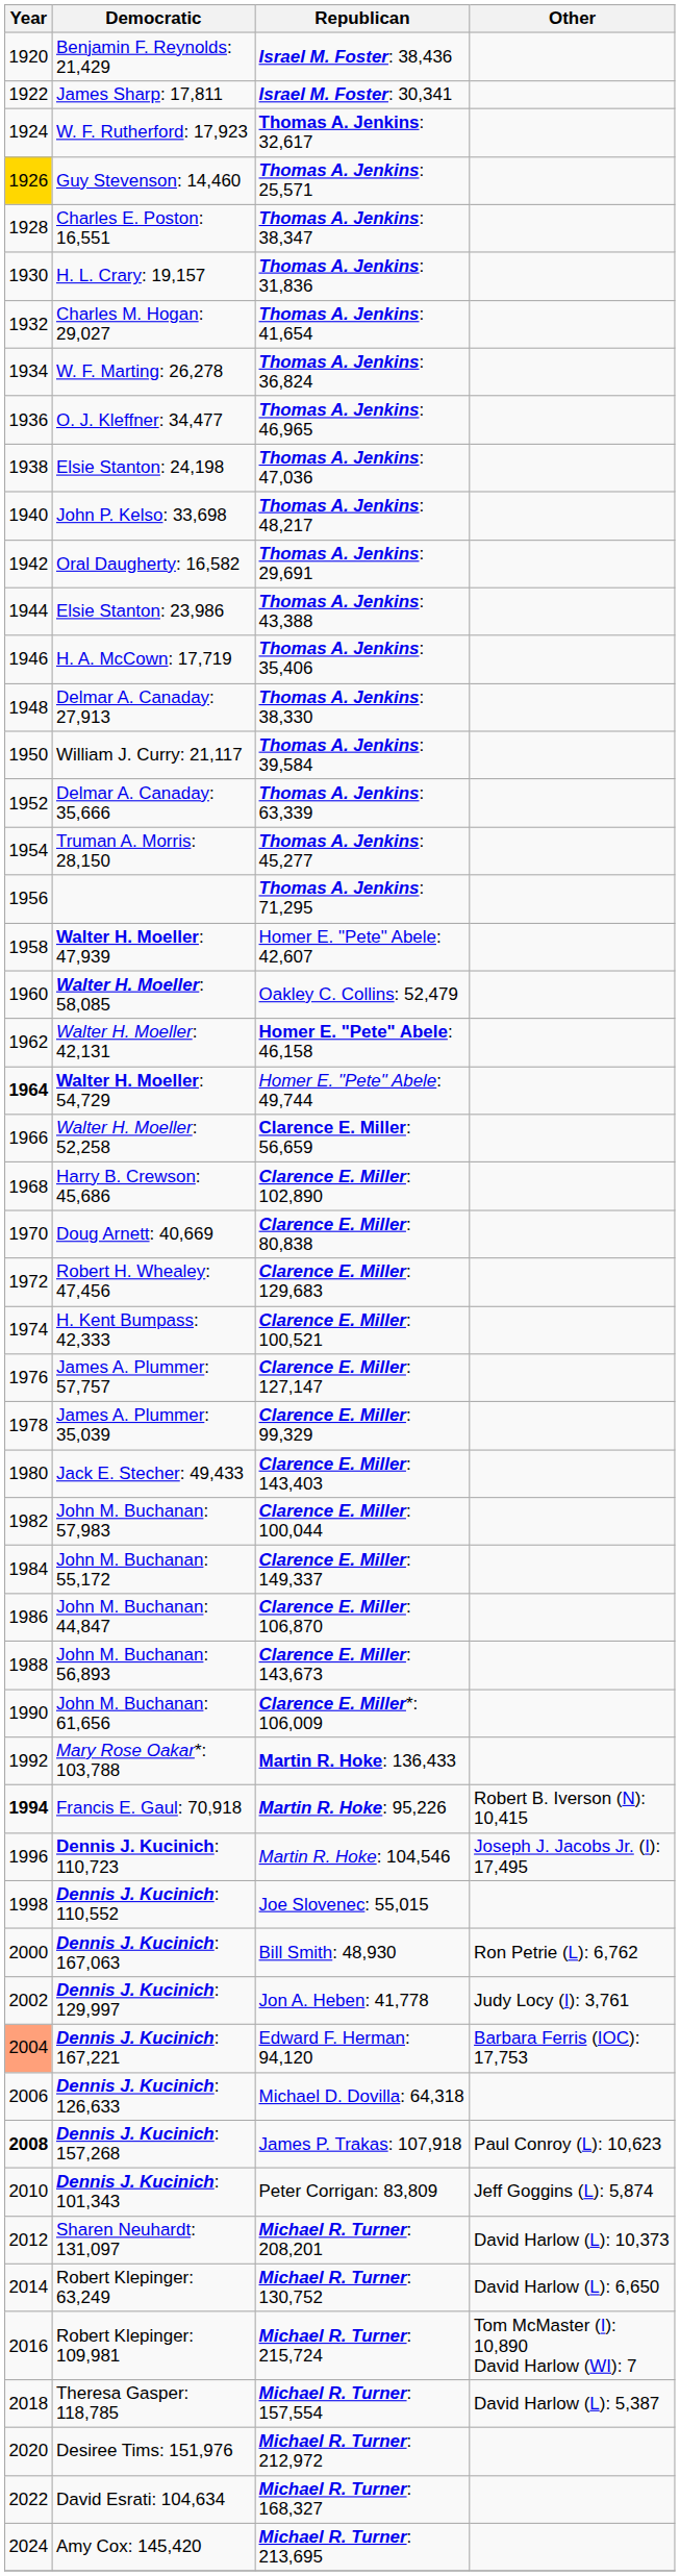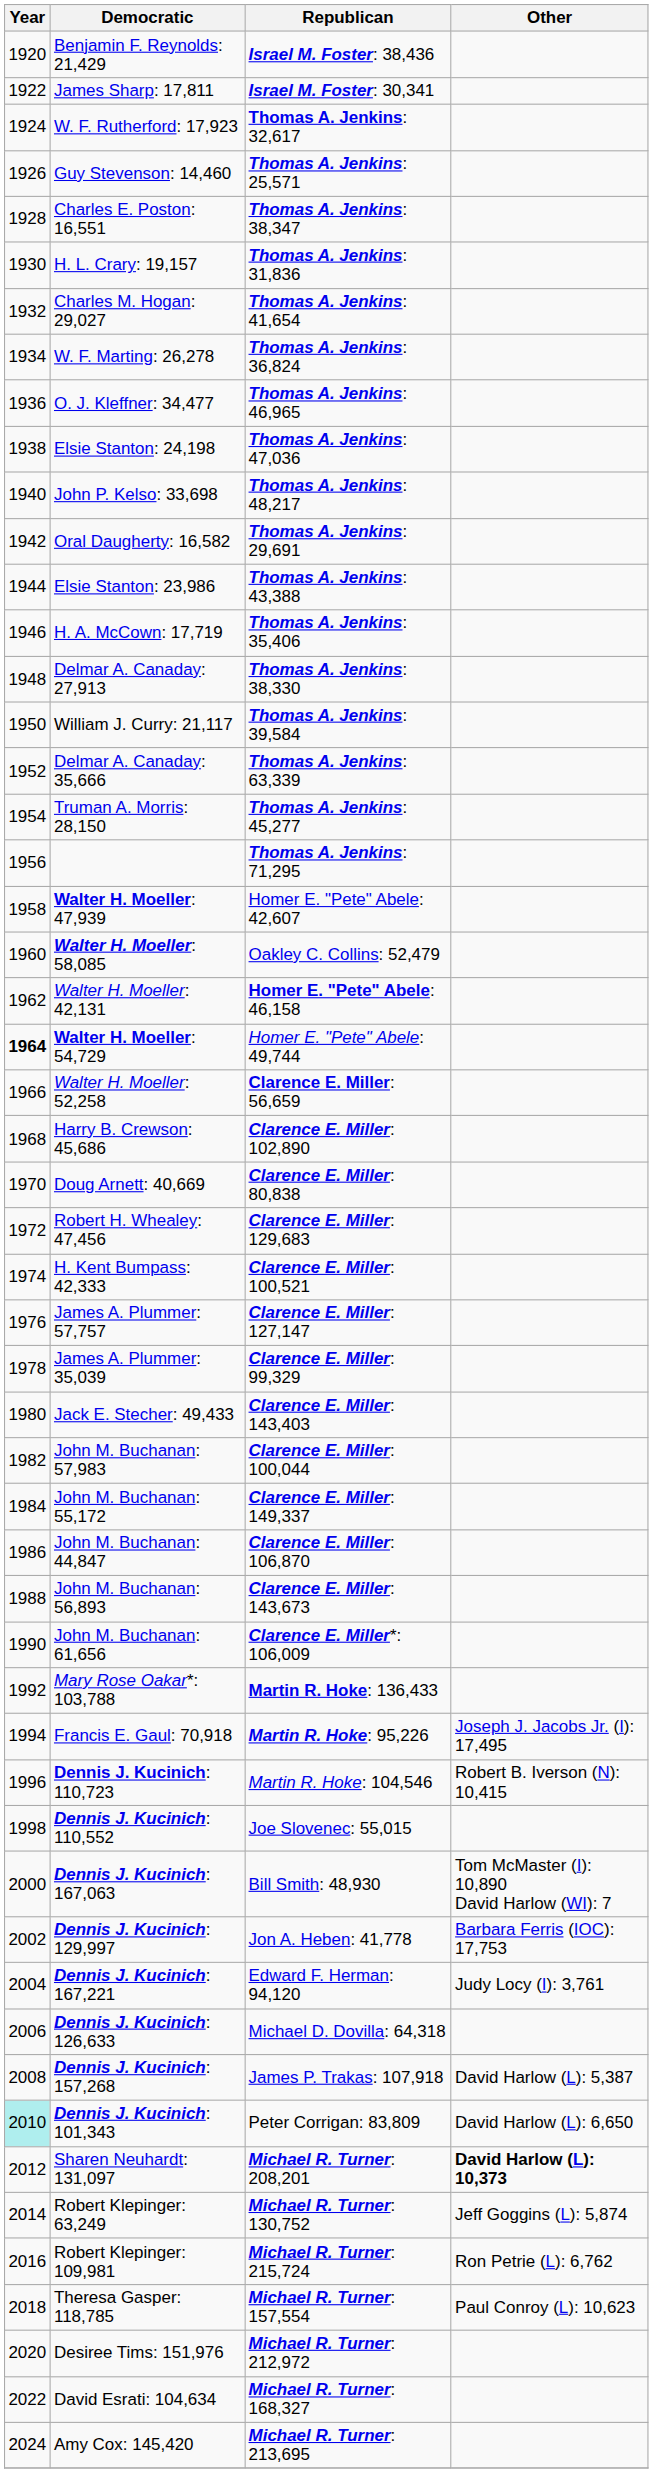 <table class=wikitable>
 <tr>
 <th>Year</th>
 <th>Democratic</th>
 <th>Republican</th>
 <th>Other</th>
 </tr>
 <tr>
 <td>1920</td>
 <td><a href='#'>Benjamin F. Reynolds</a>: 21,429</td>
 <td><strong><em><a href='#'>Israel M. Foster</a></em></strong>: 38,436</td>
 <td> </td>
 </tr>
 <tr>
 <td>1922</td>
 <td><a href='#'>James Sharp</a>: 17,811</td>
 <td><strong><em><a href='#'>Israel M. Foster</a></em></strong>: 30,341</td>
 <td> </td>
 </tr>
 <tr>
 <td>1924</td>
 <td><a href='#'>W. F. Rutherford</a>: 17,923</td>
 <td><strong><a href='#'>Thomas A. Jenkins</a></strong>: 32,617</td>
 <td> </td>
 </tr>
 <tr>
-<td style="background: gold;">1926</td>
+<td>1926</td>
 <td><a href='#'>Guy Stevenson</a>: 14,460</td>
 <td><strong><em><a href='#'>Thomas A. Jenkins</a></em></strong>: 25,571</td>
 <td> </td>
 </tr>
 <tr>
 <td>1928</td>
 <td><a href='#'>Charles E. Poston</a>: 16,551</td>
 <td><strong><em><a href='#'>Thomas A. Jenkins</a></em></strong>: 38,347</td>
 <td> </td>
 </tr>
 <tr>
 <td>1930</td>
 <td><a href='#'>H. L. Crary</a>: 19,157</td>
 <td><strong><em><a href='#'>Thomas A. Jenkins</a></em></strong>: 31,836</td>
 <td> </td>
 </tr>
 <tr>
 <td>1932</td>
 <td><a href='#'>Charles M. Hogan</a>: 29,027</td>
 <td><strong><em><a href='#'>Thomas A. Jenkins</a></em></strong>: 41,654</td>
 <td> </td>
 </tr>
 <tr>
 <td>1934</td>
 <td><a href='#'>W. F. Marting</a>: 26,278</td>
 <td><strong><em><a href='#'>Thomas A. Jenkins</a></em></strong>: 36,824</td>
 <td> </td>
 </tr>
 <tr>
 <td>1936</td>
 <td><a href='#'>O. J. Kleffner</a>: 34,477</td>
 <td><strong><em><a href='#'>Thomas A. Jenkins</a></em></strong>: 46,965</td>
 <td> </td>
 </tr>
 <tr>
 <td>1938</td>
 <td><a href='#'>Elsie Stanton</a>: 24,198</td>
 <td><strong><em><a href='#'>Thomas A. Jenkins</a></em></strong>: 47,036</td>
 <td> </td>
 </tr>
 <tr>
 <td>1940</td>
 <td><a href='#'>John P. Kelso</a>: 33,698</td>
 <td><strong><em><a href='#'>Thomas A. Jenkins</a></em></strong>: 48,217</td>
 <td> </td>
 </tr>
 <tr>
 <td>1942</td>
 <td><a href='#'>Oral Daugherty</a>: 16,582</td>
 <td><strong><em><a href='#'>Thomas A. Jenkins</a></em></strong>: 29,691</td>
 <td> </td>
 </tr>
 <tr>
 <td>1944</td>
 <td><a href='#'>Elsie Stanton</a>: 23,986</td>
 <td><strong><em><a href='#'>Thomas A. Jenkins</a></em></strong>: 43,388</td>
 <td> </td>
 </tr>
 <tr>
 <td>1946</td>
 <td><a href='#'>H. A. McCown</a>: 17,719</td>
 <td><strong><em><a href='#'>Thomas A. Jenkins</a></em></strong>: 35,406</td>
 <td> </td>
 </tr>
 <tr>
 <td>1948</td>
 <td><a href='#'>Delmar A. Canaday</a>: 27,913</td>
 <td><strong><em><a href='#'>Thomas A. Jenkins</a></em></strong>: 38,330</td>
 <td> </td>
 </tr>
 <tr>
 <td>1950</td>
 <td>William J. Curry: 21,117</td>
 <td><strong><em><a href='#'>Thomas A. Jenkins</a></em></strong>: 39,584</td>
 <td> </td>
 </tr>
 <tr>
 <td>1952</td>
 <td><a href='#'>Delmar A. Canaday</a>: 35,666</td>
 <td><strong><em><a href='#'>Thomas A. Jenkins</a></em></strong>: 63,339</td>
 <td> </td>
 </tr>
 <tr>
 <td>1954</td>
 <td><a href='#'>Truman A. Morris</a>: 28,150</td>
 <td><strong><em><a href='#'>Thomas A. Jenkins</a></em></strong>: 45,277</td>
 <td> </td>
 </tr>
 <tr>
 <td>1956</td>
 <td> </td>
 <td><strong><em><a href='#'>Thomas A. Jenkins</a></em></strong>: 71,295</td>
 <td> </td>
 </tr>
 <tr>
 <td>1958</td>
 <td><strong><a href='#'>Walter H. Moeller</a></strong>: 47,939</td>
 <td><a href='#'>Homer E. "Pete" Abele</a>: 42,607</td>
 <td> </td>
 </tr>
 <tr>
 <td>1960</td>
 <td><strong><em><a href='#'>Walter H. Moeller</a></em></strong>: 58,085</td>
 <td><a href='#'>Oakley C. Collins</a>: 52,479</td>
 <td> </td>
 </tr>
 <tr>
 <td>1962</td>
 <td><em><a href='#'>Walter H. Moeller</a></em>: 42,131</td>
 <td><strong><a href='#'>Homer E. "Pete" Abele</a></strong>: 46,158</td>
 <td> </td>
 </tr>
 <tr>
 <td><strong>1964</strong></td>
 <td><strong><a href='#'>Walter H. Moeller</a></strong>: 54,729</td>
 <td><em><a href='#'>Homer E. "Pete" Abele</a></em>: 49,744</td>
 <td> </td>
 </tr>
 <tr>
 <td>1966</td>
 <td><em><a href='#'>Walter H. Moeller</a></em>: 52,258</td>
 <td><strong><a href='#'>Clarence E. Miller</a></strong>: 56,659</td>
 <td> </td>
 </tr>
 <tr>
 <td>1968</td>
 <td><a href='#'>Harry B. Crewson</a>: 45,686</td>
 <td><strong><em><a href='#'>Clarence E. Miller</a></em></strong>: 102,890</td>
 <td> </td>
 </tr>
 <tr>
 <td>1970</td>
 <td><a href='#'>Doug Arnett</a>: 40,669</td>
 <td><strong><em><a href='#'>Clarence E. Miller</a></em></strong>: 80,838</td>
 <td> </td>
 </tr>
 <tr>
 <td>1972</td>
 <td><a href='#'>Robert H. Whealey</a>: 47,456</td>
 <td><strong><em><a href='#'>Clarence E. Miller</a></em></strong>: 129,683</td>
 <td> </td>
 </tr>
 <tr>
 <td>1974</td>
 <td><a href='#'>H. Kent Bumpass</a>: 42,333</td>
 <td><strong><em><a href='#'>Clarence E. Miller</a></em></strong>: 100,521</td>
 <td> </td>
 </tr>
 <tr>
 <td>1976</td>
 <td><a href='#'>James A. Plummer</a>: 57,757</td>
 <td><strong><em><a href='#'>Clarence E. Miller</a></em></strong>: 127,147</td>
 <td> </td>
 </tr>
 <tr>
 <td>1978</td>
 <td><a href='#'>James A. Plummer</a>: 35,039</td>
 <td><strong><em><a href='#'>Clarence E. Miller</a></em></strong>: 99,329</td>
 <td> </td>
 </tr>
 <tr>
 <td>1980</td>
 <td><a href='#'>Jack E. Stecher</a>: 49,433</td>
 <td><strong><em><a href='#'>Clarence E. Miller</a></em></strong>: 143,403</td>
 <td> </td>
 </tr>
 <tr>
 <td>1982</td>
 <td><a href='#'>John M. Buchanan</a>: 57,983</td>
 <td><strong><em><a href='#'>Clarence E. Miller</a></em></strong>: 100,044</td>
 <td> </td>
 </tr>
 <tr>
 <td>1984</td>
 <td><a href='#'>John M. Buchanan</a>: 55,172</td>
 <td><strong><em><a href='#'>Clarence E. Miller</a></em></strong>: 149,337</td>
 <td> </td>
 </tr>
 <tr>
 <td>1986</td>
 <td><a href='#'>John M. Buchanan</a>: 44,847</td>
 <td><strong><em><a href='#'>Clarence E. Miller</a></em></strong>: 106,870</td>
 <td> </td>
 </tr>
 <tr>
 <td>1988</td>
 <td><a href='#'>John M. Buchanan</a>: 56,893</td>
 <td><strong><em><a href='#'>Clarence E. Miller</a></em></strong>: 143,673</td>
 <td> </td>
 </tr>
 <tr>
 <td>1990</td>
 <td><a href='#'>John M. Buchanan</a>: 61,656</td>
 <td><strong><em><a href='#'>Clarence E. Miller</a></em></strong>*: 106,009</td>
 <td> </td>
 </tr>
 <tr>
 <td>1992</td>
 <td><em><a href='#'>Mary Rose Oakar</a></em>*: 103,788</td>
 <td><strong><a href='#'>Martin R. Hoke</a></strong>: 136,433</td>
 <td> </td>
 </tr>
 <tr>
-<td><strong>1994</strong></td>
+<td>1994</td>
 <td><a href='#'>Francis E. Gaul</a>: 70,918</td>
 <td><strong><em><a href='#'>Martin R. Hoke</a></em></strong>: 95,226</td>
-<td>Robert B. Iverson (<a href='#'>N</a>): 10,415</td>
+<td><a href='#'>Joseph J. Jacobs Jr.</a> (<a href='#'>I</a>): 17,495</td>
 </tr>
 <tr>
 <td>1996</td>
 <td><strong><a href='#'>Dennis J. Kucinich</a></strong>: 110,723</td>
 <td><em><a href='#'>Martin R. Hoke</a></em>: 104,546</td>
-<td><a href='#'>Joseph J. Jacobs Jr.</a> (<a href='#'>I</a>): 17,495</td>
+<td>Robert B. Iverson (<a href='#'>N</a>): 10,415</td>
 </tr>
 <tr>
 <td>1998</td>
 <td><strong><em><a href='#'>Dennis J. Kucinich</a></em></strong>: 110,552</td>
 <td><a href='#'>Joe Slovenec</a>: 55,015</td>
 <td> </td>
 </tr>
 <tr>
 <td>2000</td>
 <td><strong><em><a href='#'>Dennis J. Kucinich</a></em></strong>: 167,063</td>
 <td><a href='#'>Bill Smith</a>: 48,930</td>
-<td>Ron Petrie (<a href='#'>L</a>): 6,762</td>
+<td>Tom McMaster (<a href='#'>I</a>): 10,890<br>David Harlow (<a href='#'>WI</a>): 7</td>
 </tr>
 <tr>
 <td>2002</td>
 <td><strong><em><a href='#'>Dennis J. Kucinich</a></em></strong>: 129,997</td>
 <td><a href='#'>Jon A. Heben</a>: 41,778</td>
-<td>Judy Locy (<a href='#'>I</a>): 3,761</td>
+<td><a href='#'>Barbara Ferris</a> (<a href='#'>IOC</a>): 17,753</td>
 </tr>
 <tr>
-<td style="background: lightsalmon;">2004</td>
+<td>2004</td>
 <td><strong><em><a href='#'>Dennis J. Kucinich</a></em></strong>: 167,221</td>
 <td><a href='#'>Edward F. Herman</a>: 94,120</td>
-<td><a href='#'>Barbara Ferris</a> (<a href='#'>IOC</a>): 17,753</td>
+<td>Judy Locy (<a href='#'>I</a>): 3,761</td>
 </tr>
 <tr>
 <td>2006</td>
 <td><strong><em><a href='#'>Dennis J. Kucinich</a></em></strong>: 126,633</td>
 <td><a href='#'>Michael D. Dovilla</a>: 64,318</td>
 <td> </td>
 </tr>
 <tr>
-<td><strong>2008</strong></td>
+<td>2008</td>
 <td><strong><em><a href='#'>Dennis J. Kucinich</a></em></strong>: 157,268</td>
 <td><a href='#'>James P. Trakas</a>: 107,918</td>
-<td>Paul Conroy (<a href='#'>L</a>): 10,623</td>
+<td>David Harlow (<a href='#'>L</a>): 5,387</td>
 </tr>
 <tr>
-<td>2010</td>
+<td style="background: paleturquoise;">2010</td>
 <td><strong><em><a href='#'>Dennis J. Kucinich</a></em></strong>: 101,343</td>
 <td>Peter Corrigan: 83,809</td>
-<td>Jeff Goggins (<a href='#'>L</a>): 5,874</td>
+<td>David Harlow (<a href='#'>L</a>): 6,650</td>
 </tr>
 <tr>
 <td>2012</td>
 <td><a href='#'>Sharen Neuhardt</a>: 131,097</td>
 <td><strong><em><a href='#'>Michael R. Turner</a></em></strong>: 208,201</td>
-<td>David Harlow (<a href='#'>L</a>): 10,373</td>
+<td><strong>David Harlow (<a href='#'>L</a>): 10,373</strong></td>
 </tr>
 <tr>
 <td>2014</td>
 <td>Robert Klepinger: 63,249</td>
 <td><strong><em><a href='#'>Michael R. Turner</a></em></strong>: 130,752</td>
-<td>David Harlow (<a href='#'>L</a>): 6,650</td>
+<td>Jeff Goggins (<a href='#'>L</a>): 5,874</td>
 </tr>
 <tr>
 <td>2016</td>
 <td>Robert Klepinger: 109,981</td>
 <td><strong><em><a href='#'>Michael R. Turner</a></em></strong>: 215,724</td>
-<td>Tom McMaster (<a href='#'>I</a>): 10,890<br>David Harlow (<a href='#'>WI</a>): 7</td>
+<td>Ron Petrie (<a href='#'>L</a>): 6,762</td>
 </tr>
 <tr>
 <td>2018</td>
 <td>Theresa Gasper: 118,785</td>
 <td><strong><em><a href='#'>Michael R. Turner</a></em></strong>: 157,554</td>
-<td>David Harlow (<a href='#'>L</a>): 5,387</td>
+<td>Paul Conroy (<a href='#'>L</a>): 10,623</td>
 </tr>
 <tr>
 <td>2020</td>
 <td>Desiree Tims: 151,976</td>
 <td><strong><em><a href='#'>Michael R. Turner</a></em></strong>: 212,972</td>
 <td></td>
 </tr>
 <tr>
 <td>2022</td>
 <td>David Esrati: 104,634</td>
 <td><strong><em><a href='#'>Michael R. Turner</a></em></strong>: 168,327</td>
 <td></td>
 </tr>
 <tr>
 <td>2024</td>
 <td>Amy Cox: 145,420</td>
 <td><strong><em><a href='#'>Michael R. Turner</a></em></strong>: 213,695</td>
 <td></td>
 </tr>
 <tr>
 </tr>
 </table>
